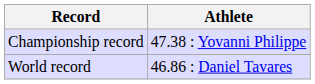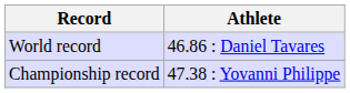 <table class='wikitable' style='text-align:left'>
 <tr>
 <th>Record</th>
 <th>Athlete</th>
 </tr>
 <tr bgcolor=ddddff>
+<td>World record</td>
+<td>46.86  : <a href='#'>Daniel Tavares</a>  </td>
+</tr>
+<tr bgcolor=ddddff>
 <td>Championship record</td>
 <td>47.38  : <a href='#'>Yovanni Philippe</a> </td>
 </tr>
-<tr bgcolor=ddddff>
-<td>World record</td>
-<td>46.86  : <a href='#'>Daniel Tavares</a>  </td>
-</tr>
 </table>
